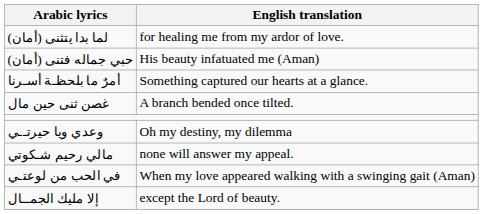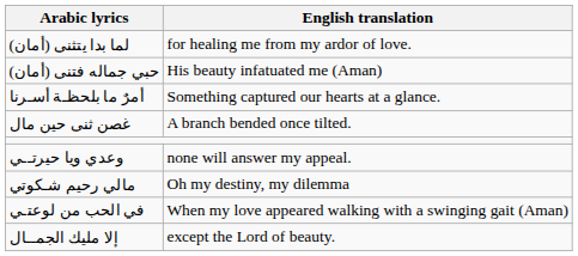 <table class="wikitable">
 <tr>
 <th>Arabic lyrics</th>
 <th>English translation</th>
 </tr>
 <tr>
 <td>لما بدا يتثنى (أمان)</td>
 <td>for healing me from my ardor of love.</td>
 </tr>
 <tr>
 <td>حبي جماله فتنى (أمان)</td>
 <td>His beauty infatuated me (Aman)</td>
 </tr>
 <tr>
 <td>أمرٌ ما بلحظـة أسـرنا</td>
 <td>Something captured our hearts at a glance.</td>
 </tr>
 <tr>
 <td>غصن ثنى حين مال</td>
 <td>A branch bended once tilted.</td>
 </tr>
 <tr>
 <td colspan="2"></td>
 </tr>
 <tr>
 <td>وعدي ويا حيرتــي</td>
-<td>Oh my destiny, my dilemma</td>
+<td>none will answer my appeal.</td>
 </tr>
 <tr>
 <td>مالي رحيم شـكوتي</td>
-<td>none will answer my appeal.</td>
+<td>Oh my destiny, my dilemma</td>
 </tr>
 <tr>
 <td>في الحب من لوعتـي</td>
 <td>When my love appeared walking with a swinging gait (Aman)<em></td>
 </tr>
 <tr>
 <td>إلا مليك الجمــال</td>
 <td>except the Lord of beauty.</td>
 </tr>
 </table>
